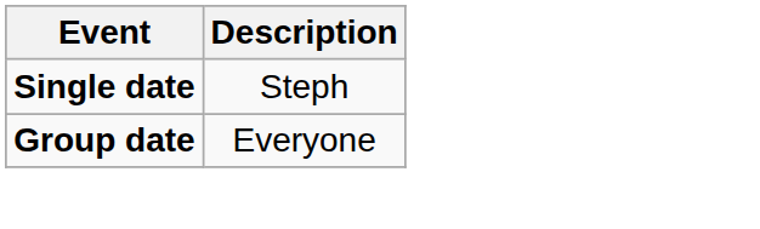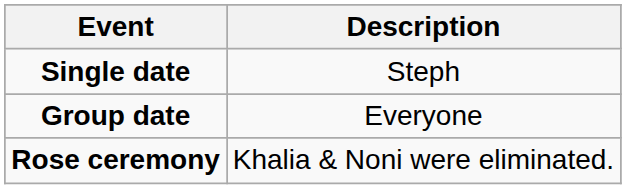 <table class="wikitable sortable" style="text-align:center;">
 <tr>
 <th>Event</th>
 <th>Description</th>
 </tr>
 <tr>
 <td><strong>Single date</strong></td>
 <td>Steph</td>
 </tr>
 <tr>
 <td><strong>Group date</strong></td>
 <td>Everyone</td>
 </tr>
+<tr>
+<td><strong>Rose ceremony</strong></td>
+<td>Khalia & Noni were eliminated.</td>
+</tr>
 </table>
